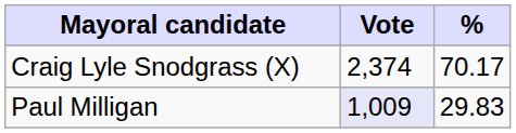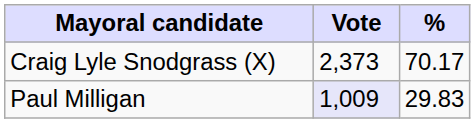 <table class="wikitable">
 <tr>
 <th style="background:#ddf; width:200px;">Mayoral candidate</th>
 <th style="background:#ddf; width:50px;">Vote</th>
 <th style="background:#ddf; width:30px;">%</th>
 </tr>
 <tr>
 <td>Craig Lyle Snodgrass (X)</td>
-<td>2,374</td>
+<td>2,373</td>
 <td>70.17</td>
 </tr>
 <tr>
 <td>Paul Milligan</td>
 <td style="background: lavender;">1,009</td>
 <td>29.83</td>
 </tr>
 </table>
